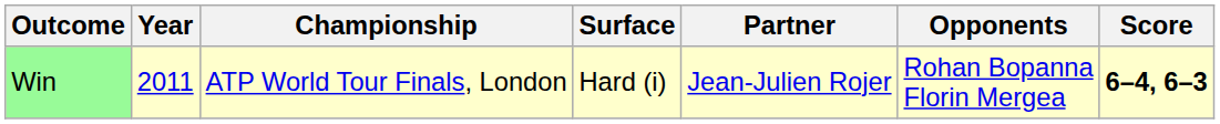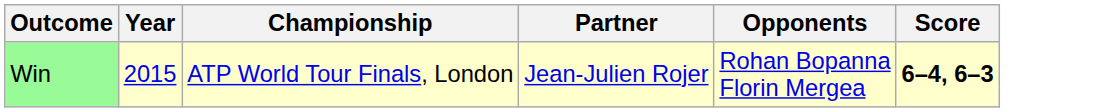 <table class="sortable wikitable">
 <tr>
 <th>Outcome</th>
 <th>Year</th>
 <th>Championship</th>
-<th>Surface</th>
 <th>Partner</th>
 <th>Opponents</th>
 <th class="unsortable">Score</th>
 </tr>
 <tr style="background:#ffc;">
 <td style="background:#98fb98;">Win</td>
-<td><a href='#'>2011</a></td>
+<td><a href='#'>2015</a></td>
 <td><a href='#'>ATP World Tour Finals</a>, London</td>
-<td>Hard (i)</td>
 <td> <a href='#'>Jean-Julien Rojer</a></td>
 <td> <a href='#'>Rohan Bopanna</a><br> <a href='#'>Florin Mergea</a></td>
 <td><strong>6–4, 6–3</strong></td>
 </tr>
 </table>
